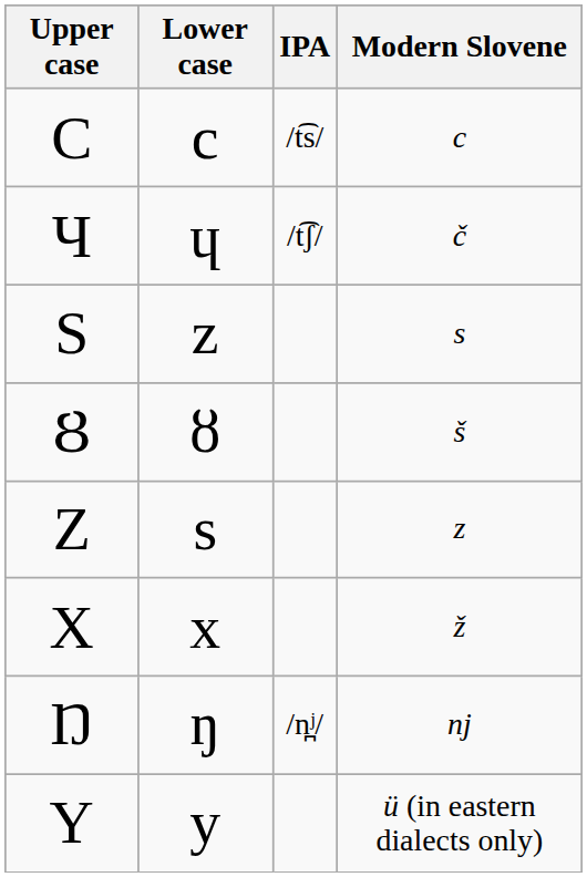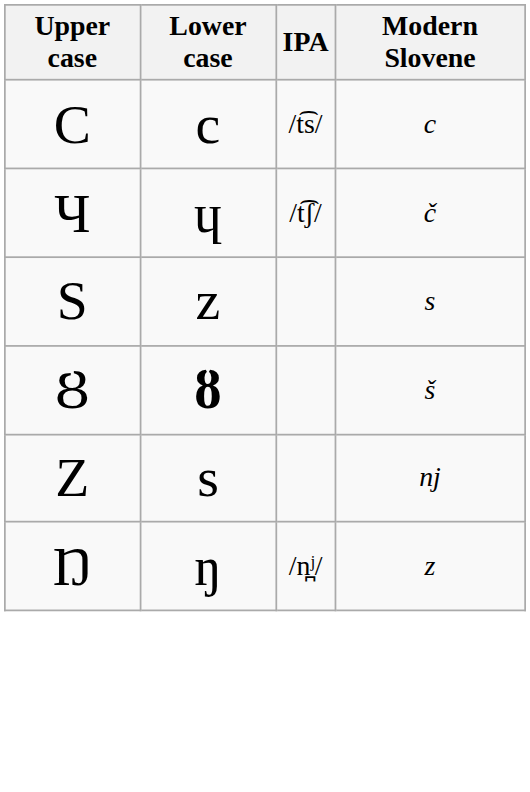 <table class="wikitable" width=300>
 <tr align=center>
 <th>Upper case</th>
 <th>Lower case</th>
 <th>IPA</th>
 <th>Modern Slovene</th>
 </tr>
 <tr align=center>
 <td style="font-size:200%">C</td>
 <td style="font-size:200%">c</td>
 <td>/t͡s/</td>
 <td><em>c</em></td>
 </tr>
 <tr align=center>
 <td style="font-size:200%">Ч</td>
 <td style="font-size:200%">ɥ</td>
 <td>/t͡ʃ/</td>
 <td><em>č</em></td>
 </tr>
 <tr align=center>
 <td style="font-size:200%">S</td>
 <td style="font-size:200%">z</td>
 <td></td>
 <td><em>s</em></td>
 </tr>
 <tr align=center>
 <td style="font-size:200%">Ȣ</td>
-<td style="font-size:200%">ȣ</td>
+<td style="font-size:200%"><strong>ȣ</strong></td>
 <td></td>
 <td><em>š</em></td>
 </tr>
 <tr align=center>
 <td style="font-size:200%">Z</td>
 <td style="font-size:200%">s</td>
 <td></td>
-<td><em>z</em></td>
-</tr>
-<tr align=center>
-<td style="font-size:200%">X</td>
-<td style="font-size:200%">x</td>
-<td></td>
-<td><em>ž</em></td>
+<td><em>nj</em></td>
 </tr>
 <tr align=center>
 <td style="font-size:200%">Ŋ</td>
 <td style="font-size:200%">ŋ</td>
 <td>/n̪ʲ/</td>
-<td><em>nj</em></td>
-</tr>
-<tr align=center>
-<td style="font-size:200%">Y</td>
-<td style="font-size:200%">y</td>
-<td></td>
-<td><em>ü</em> (in eastern dialects only)</td>
+<td><em>z</em></td>
 </tr>
 </table>
